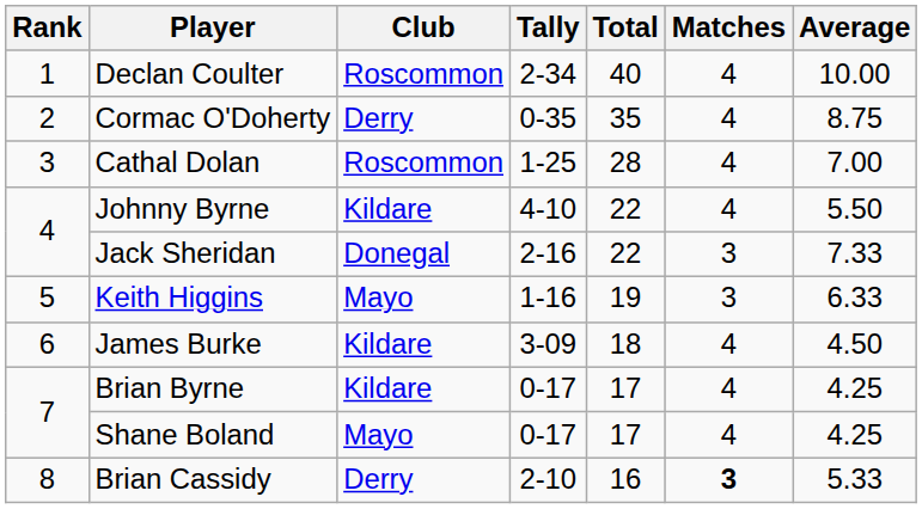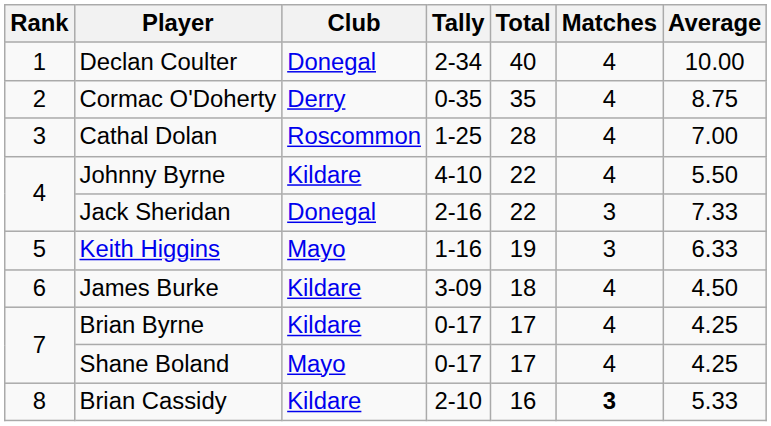 <table class="wikitable sortable">
 <tr>
 <th>Rank</th>
 <th>Player</th>
 <th>Club</th>
 <th>Tally</th>
 <th>Total</th>
 <th>Matches</th>
 <th>Average</th>
 </tr>
 <tr>
 <td rowspan="1" style="text-align:center;">1</td>
 <td>Declan Coulter</td>
-<td><a href='#'>Roscommon</a></td>
+<td><a href='#'>Donegal</a></td>
 <td align=center>2-34</td>
 <td align=center>40</td>
 <td align=center>4</td>
 <td align=center>10.00</td>
 </tr>
 <tr>
 <td rowspan="1" style="text-align:center;">2</td>
 <td>Cormac O'Doherty</td>
 <td><a href='#'>Derry</a></td>
 <td align=center>0-35</td>
 <td align=center>35</td>
 <td align=center>4</td>
 <td align=center>8.75</td>
 </tr>
 <tr>
 <td rowspan="1" style="text-align:center;">3</td>
 <td>Cathal Dolan</td>
 <td><a href='#'>Roscommon</a></td>
 <td align=center>1-25</td>
 <td align=center>28</td>
 <td align=center>4</td>
 <td align=center>7.00</td>
 </tr>
 <tr>
 <td rowspan="2" style="text-align:center;">4</td>
 <td>Johnny Byrne</td>
 <td><a href='#'>Kildare</a></td>
 <td align=center>4-10</td>
 <td align=center>22</td>
 <td align=center>4</td>
 <td align=center>5.50</td>
 </tr>
 <tr>
 <td>Jack Sheridan</td>
 <td><a href='#'>Donegal</a></td>
 <td align=center>2-16</td>
 <td align=center>22</td>
 <td align=center>3</td>
 <td align=center>7.33</td>
 </tr>
 <tr>
 <td rowspan="1" style="text-align:center;">5</td>
 <td><a href='#'>Keith Higgins</a></td>
 <td><a href='#'>Mayo</a></td>
 <td align=center>1-16</td>
 <td align=center>19</td>
 <td align=center>3</td>
 <td align=center>6.33</td>
 </tr>
 <tr>
 <td rowspan="1" style="text-align:center;">6</td>
 <td>James Burke</td>
 <td><a href='#'>Kildare</a></td>
 <td align=center>3-09</td>
 <td align=center>18</td>
 <td align=center>4</td>
 <td align=center>4.50</td>
 </tr>
 <tr>
 <td rowspan="2" style="text-align:center;">7</td>
 <td>Brian Byrne</td>
 <td><a href='#'>Kildare</a></td>
 <td align=center>0-17</td>
 <td align=center>17</td>
 <td align=center>4</td>
 <td align=center>4.25</td>
 </tr>
 <tr>
 <td>Shane Boland</td>
 <td><a href='#'>Mayo</a></td>
 <td align=center>0-17</td>
 <td align=center>17</td>
 <td align=center>4</td>
 <td align=center>4.25</td>
 </tr>
 <tr>
 <td rowspan="1" style="text-align:center;">8</td>
 <td>Brian Cassidy</td>
-<td><a href='#'>Derry</a></td>
+<td><a href='#'>Kildare</a></td>
 <td align=center>2-10</td>
 <td align=center>16</td>
 <td align=center><strong>3</strong></td>
 <td align=center>5.33</td>
 </tr>
 </table>
